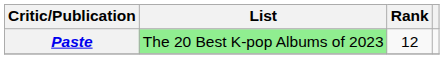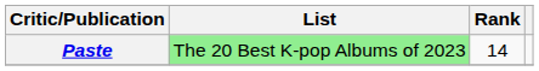 <table class="wikitable plainrowheaders" style="text-align:center">
 <tr>
 <th scope="col">Critic/Publication</th>
 <th scope="col">List</th>
 <th scope="col">Rank</th>
 <th scope="col" class="unsortable"></th>
 </tr>
 <tr>
 <th scope="row"><em><a href='#'>Paste</a></em></th>
 <td style="background: lightgreen; text-align:left">The 20 Best K-pop Albums of 2023</td>
-<td>12</td>
+<td>14</td>
 <td></td>
 </tr>
 <tr>
 </tr>
 </table>
